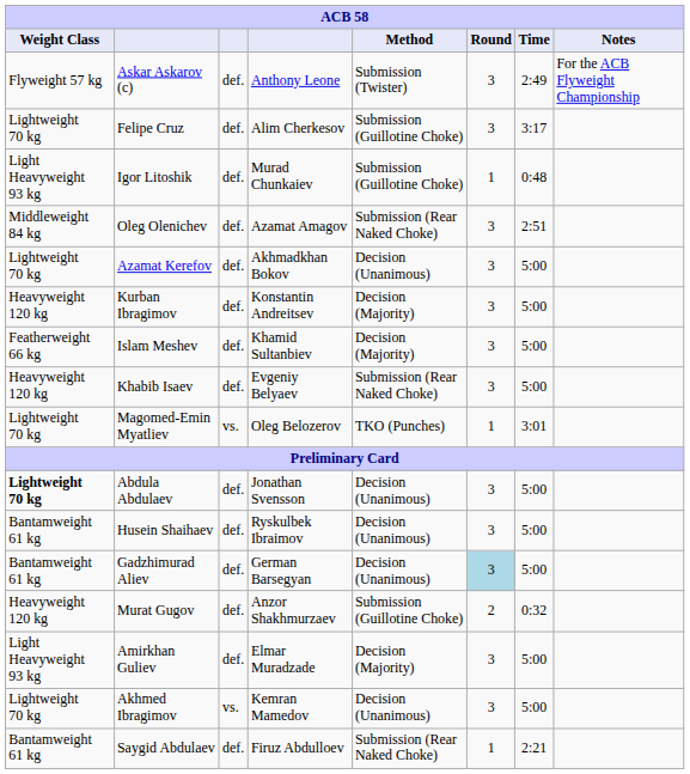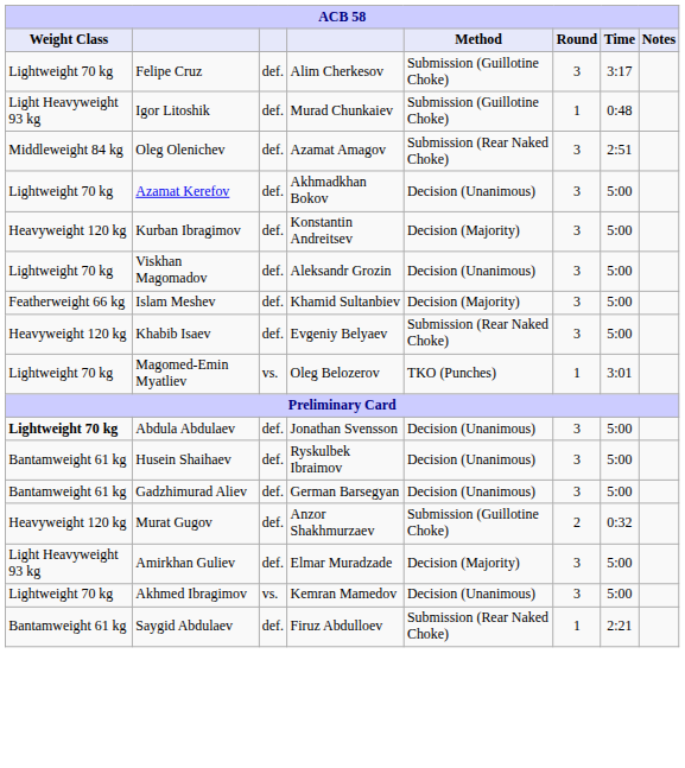 <table class="wikitable" style="font-size: 80%;">
 <tr>
 <th colspan="8" style="background-color: #ccf; color: #000080; text-align: center;"><strong>ACB 58</strong></th>
 </tr>
 <tr>
 <th colspan="1" style="background-color: #E6E8FA; color: #000000; text-align: center;">Weight Class</th>
 <th colspan="1" style="background-color: #E6E8FA; color: #000000; text-align: center;"></th>
 <th colspan="1" style="background-color: #E6E8FA; color: #000000; text-align: center;"></th>
 <th colspan="1" style="background-color: #E6E8FA; color: #000000; text-align: center;"></th>
 <th colspan="1" style="background-color: #E6E8FA; color: #000000; text-align: center;">Method</th>
 <th colspan="1" style="background-color: #E6E8FA; color: #000000; text-align: center;">Round</th>
 <th colspan="1" style="background-color: #E6E8FA; color: #000000; text-align: center;">Time</th>
 <th colspan="1" style="background-color: #E6E8FA; color: #000000; text-align: center;">Notes</th>
-</tr>
-<tr>
-<td>Flyweight 57 kg</td>
-<td> <a href='#'>Askar Askarov</a> (c)</td>
-<td>def.</td>
-<td> <a href='#'>Anthony Leone</a></td>
-<td>Submission (Twister)</td>
-<td align=center>3</td>
-<td align=center>2:49</td>
-<td>For the <a href='#'>ACB Flyweight Championship</a></td>
 </tr>
 <tr>
 <td>Lightweight 70 kg</td>
 <td> Felipe Cruz</td>
 <td>def.</td>
 <td> Alim Cherkesov</td>
 <td>Submission (Guillotine Choke)</td>
 <td align=center>3</td>
 <td align=center>3:17</td>
 <td></td>
 </tr>
 <tr>
 <td>Light Heavyweight 93 kg</td>
 <td> Igor Litoshik</td>
 <td>def.</td>
 <td> Murad Chunkaiev</td>
 <td>Submission (Guillotine Choke)</td>
 <td align=center>1</td>
 <td align=center>0:48</td>
 <td></td>
 </tr>
 <tr>
 <td>Middleweight 84 kg</td>
 <td> Oleg Olenichev</td>
 <td>def.</td>
 <td> Azamat Amagov</td>
 <td>Submission (Rear Naked Choke)</td>
 <td align=center>3</td>
 <td align=center>2:51</td>
 <td></td>
 </tr>
 <tr>
 <td>Lightweight 70 kg</td>
 <td> <a href='#'>Azamat Kerefov</a></td>
 <td>def.</td>
 <td> Akhmadkhan Bokov</td>
 <td>Decision (Unanimous)</td>
 <td align=center>3</td>
 <td align=center>5:00</td>
 <td></td>
 </tr>
 <tr>
 <td>Heavyweight 120 kg</td>
 <td> Kurban Ibragimov</td>
 <td>def.</td>
 <td> Konstantin Andreitsev</td>
 <td>Decision (Majority)</td>
+<td align=center>3</td>
+<td align=center>5:00</td>
+<td></td>
+</tr>
+<tr>
+<td>Lightweight 70 kg</td>
+<td> Viskhan Magomadov</td>
+<td>def.</td>
+<td> Aleksandr Grozin</td>
+<td>Decision (Unanimous)</td>
 <td align=center>3</td>
 <td align=center>5:00</td>
 <td></td>
 </tr>
 <tr>
 <td>Featherweight 66 kg</td>
 <td> Islam Meshev</td>
 <td>def.</td>
 <td> Khamid Sultanbiev</td>
 <td>Decision (Majority)</td>
 <td align=center>3</td>
 <td align=center>5:00</td>
 <td></td>
 </tr>
 <tr>
 <td>Heavyweight 120 kg</td>
 <td> Khabib Isaev</td>
 <td>def.</td>
 <td> Evgeniy Belyaev</td>
 <td>Submission (Rear Naked Choke)</td>
 <td align=center>3</td>
 <td align=center>5:00</td>
 <td></td>
 </tr>
 <tr>
 <td>Lightweight 70 kg</td>
 <td> Magomed-Emin Myatliev</td>
 <td>vs.</td>
 <td> Oleg Belozerov</td>
 <td>TKO (Punches)</td>
 <td align=center>1</td>
 <td align=center>3:01</td>
 <td></td>
 </tr>
 <tr>
 <th colspan="8" style="background-color: #ccf; color: #000080; text-align: center;"><strong>Preliminary Card</strong></th>
 </tr>
 <tr>
 <td><strong>Lightweight 70 kg</strong></td>
 <td> Abdula Abdulaev</td>
 <td>def.</td>
 <td> Jonathan Svensson</td>
 <td>Decision (Unanimous)</td>
 <td align=center>3</td>
 <td align=center>5:00</td>
 <td></td>
 </tr>
 <tr>
 <td>Bantamweight 61 kg</td>
 <td> Husein Shaihaev</td>
 <td>def.</td>
 <td> Ryskulbek Ibraimov</td>
 <td>Decision (Unanimous)</td>
 <td align=center>3</td>
 <td align=center>5:00</td>
 <td></td>
 </tr>
 <tr>
 <td>Bantamweight 61 kg</td>
 <td> Gadzhimurad Aliev</td>
 <td>def.</td>
 <td> German Barsegyan</td>
 <td>Decision (Unanimous)</td>
-<td align=center style="background: lightblue;">3</td>
+<td align=center>3</td>
 <td align=center>5:00</td>
 <td></td>
 </tr>
 <tr>
 <td>Heavyweight 120 kg</td>
 <td> Murat Gugov</td>
 <td>def.</td>
 <td> Anzor Shakhmurzaev</td>
 <td>Submission (Guillotine Choke)</td>
 <td align=center>2</td>
 <td align=center>0:32</td>
 <td></td>
 </tr>
 <tr>
 <td>Light Heavyweight 93 kg</td>
 <td> Amirkhan Guliev</td>
 <td>def.</td>
 <td> Elmar Muradzade</td>
 <td>Decision (Majority)</td>
 <td align=center>3</td>
 <td align=center>5:00</td>
 <td></td>
 </tr>
 <tr>
 <td>Lightweight 70 kg</td>
 <td> Akhmed Ibragimov</td>
 <td>vs.</td>
 <td> Kemran Mamedov</td>
 <td>Decision (Unanimous)</td>
 <td align=center>3</td>
 <td align=center>5:00</td>
 <td></td>
 </tr>
 <tr>
 <td>Bantamweight 61 kg</td>
 <td> Saygid Abdulaev</td>
 <td>def.</td>
 <td> Firuz Abdulloev</td>
 <td>Submission (Rear Naked Choke)</td>
 <td align=center>1</td>
 <td align=center>2:21</td>
 <td></td>
 </tr>
 </table>
